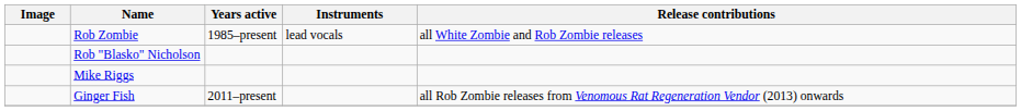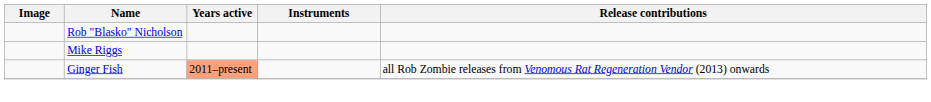 <table class="wikitable" border="1" width=100%>
 <tr>
 <th width="75">Image</th>
 <th width="160">Name</th>
 <th width="90">Years active</th>
 <th width="160">Instruments</th>
 <th>Release contributions</th>
-</tr>
-<tr>
-<td></td>
-<td><a href='#'>Rob Zombie</a><br></td>
-<td>1985–present</td>
-<td>lead vocals</td>
-<td>all <a href='#'>White Zombie</a> and <a href='#'>Rob Zombie releases</a></td>
 </tr>
 <tr>
 <td></td>
 <td><a href='#'>Rob "Blasko" Nicholson</a></td>
 <td></td>
 <td></td>
 <td></td>
 </tr>
 <tr>
 <td></td>
 <td><a href='#'>Mike Riggs</a></td>
 <td></td>
 <td></td>
 <td></td>
 </tr>
 <tr>
 <td></td>
 <td><a href='#'>Ginger Fish</a><br></td>
-<td>2011–present</td>
+<td style="background: lightsalmon;">2011–present</td>
 <td></td>
 <td>all Rob Zombie releases from <em><a href='#'>Venomous Rat Regeneration Vendor</a></em> (2013) onwards</td>
 </tr>
 <tr>
 </tr>
 </table>
